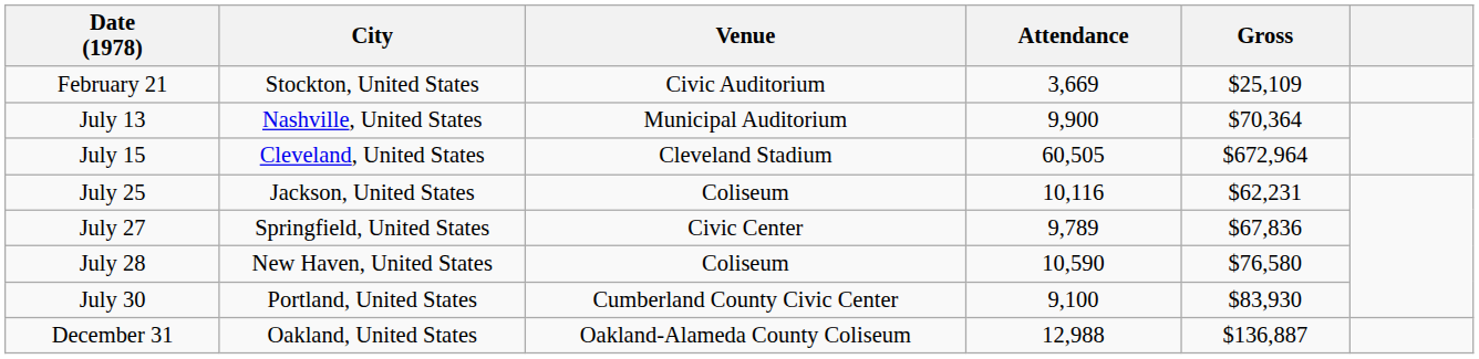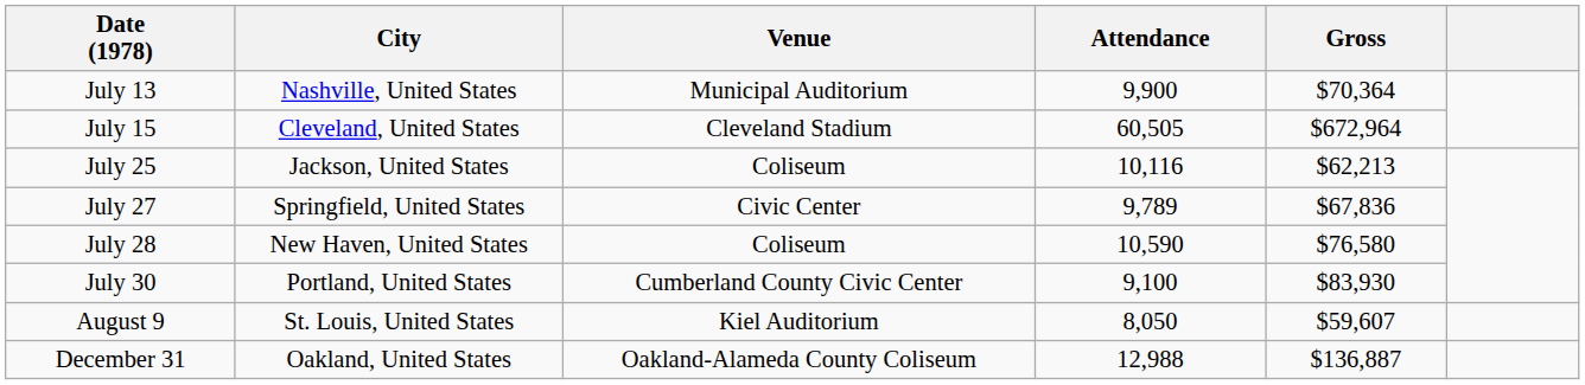 <table class="wikitable sortable plainrowheaders" style="text-align:center;">
 <tr>
 <th scope="col" style="width:9em;">Date<br>(1978)</th>
 <th scope="col" style="width:13em;">City</th>
 <th scope="col" style="width:19em;">Venue</th>
 <th scope="col" style="width:9em;">Attendance</th>
 <th scope="col" style="width:7em;">Gross</th>
 <th scope="col" style="width:5em;" class="unsortable"></th>
-</tr>
-<tr>
-<td>February 21</td>
-<td>Stockton, United States</td>
-<td>Civic Auditorium</td>
-<td>3,669</td>
-<td>$25,109</td>
-<td></td>
 </tr>
 <tr>
 <td>July 13</td>
 <td><a href='#'>Nashville</a>, United States</td>
 <td>Municipal Auditorium</td>
 <td>9,900</td>
 <td>$70,364</td>
 <td rowspan="2"></td>
 </tr>
 <tr>
 <td>July 15</td>
 <td><a href='#'>Cleveland</a>, United States</td>
 <td>Cleveland Stadium</td>
 <td>60,505</td>
 <td>$672,964</td>
 </tr>
 <tr>
 <td>July 25</td>
 <td>Jackson, United States</td>
 <td>Coliseum</td>
 <td>10,116</td>
-<td>$62,231</td>
+<td>$62,213</td>
 <td rowspan="4"></td>
 </tr>
 <tr>
 <td>July 27</td>
 <td>Springfield, United States</td>
 <td>Civic Center</td>
 <td>9,789</td>
 <td>$67,836</td>
 </tr>
 <tr>
 <td>July 28</td>
 <td>New Haven, United States</td>
 <td>Coliseum</td>
 <td>10,590</td>
 <td>$76,580</td>
 </tr>
 <tr>
 <td>July 30</td>
 <td>Portland, United States</td>
 <td>Cumberland County Civic Center</td>
 <td>9,100</td>
 <td>$83,930</td>
 </tr>
 <tr>
+<td>August 9</td>
+<td>St. Louis, United States</td>
+<td>Kiel Auditorium</td>
+<td>8,050</td>
+<td>$59,607</td>
+<td></td>
+</tr>
+<tr>
 <td>December 31</td>
 <td>Oakland, United States</td>
 <td>Oakland-Alameda County Coliseum</td>
 <td>12,988</td>
 <td>$136,887</td>
 <td></td>
 </tr>
 </table>
